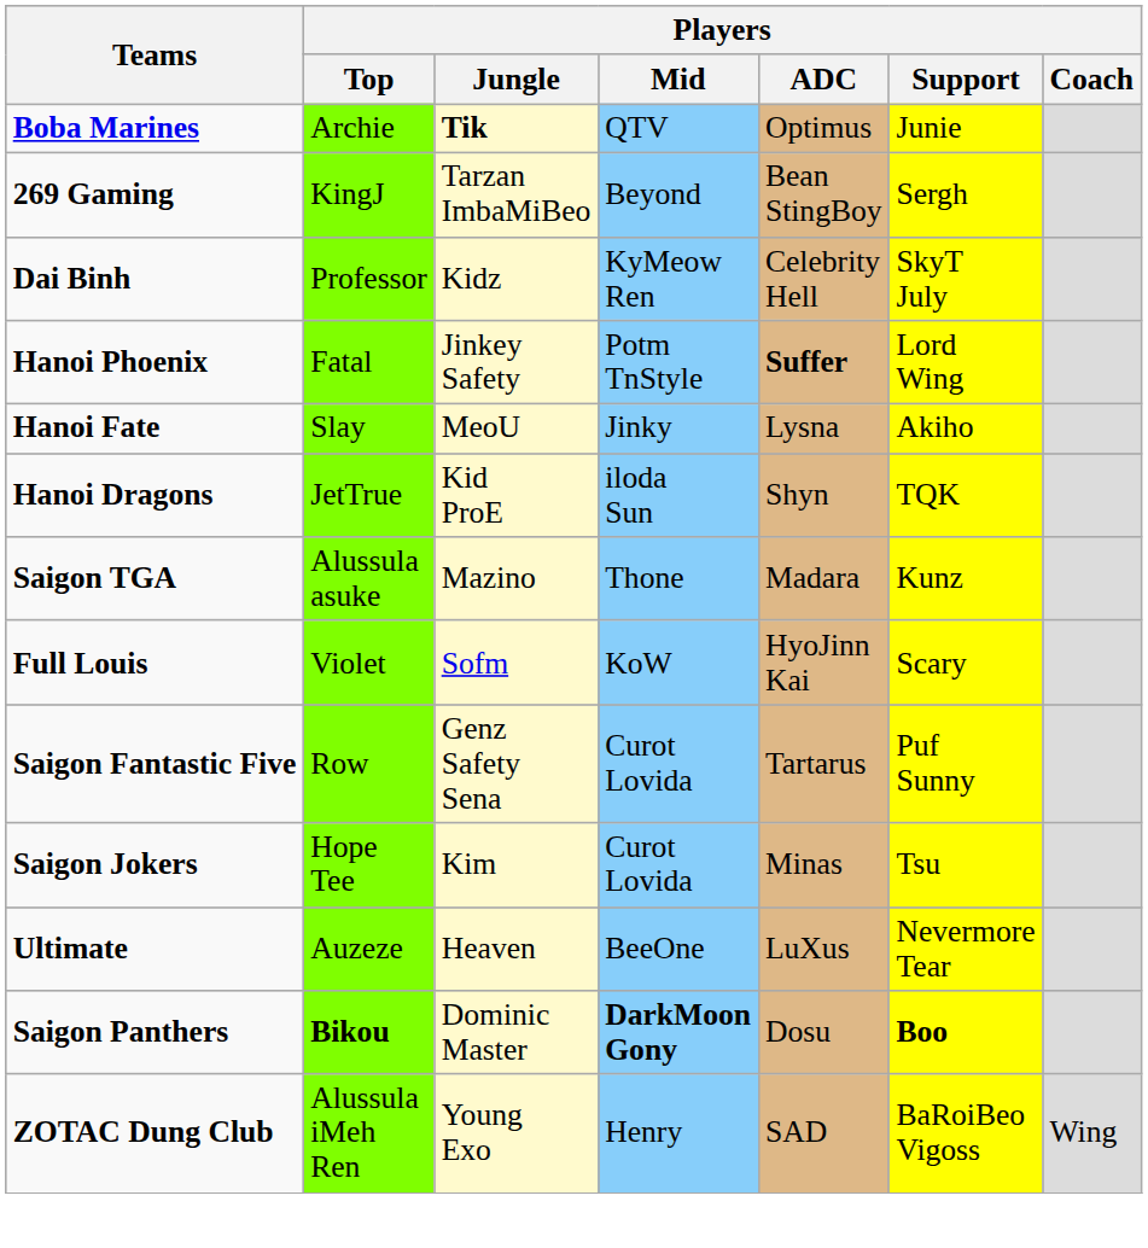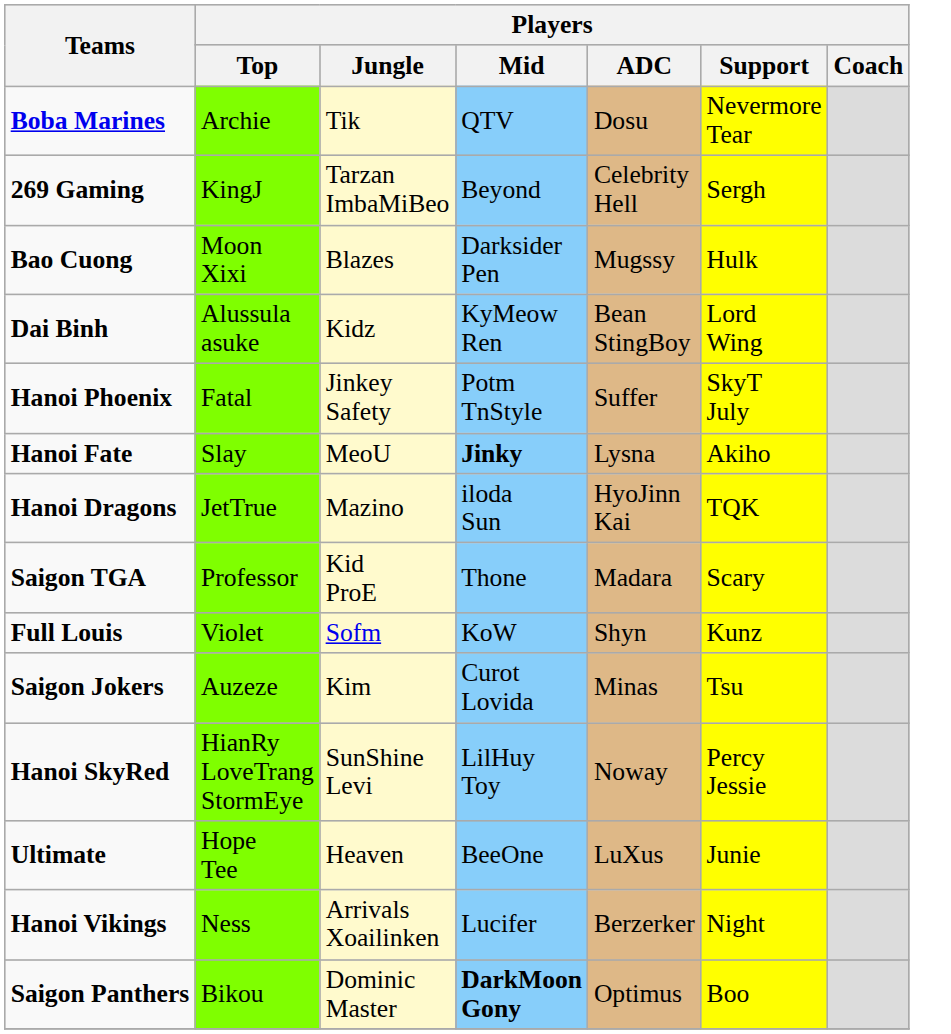 <table class="wikitable">
 <tr>
 <th rowspan="2">Teams</th>
 <th colspan="6">Players</th>
 </tr>
 <tr>
 <th>Top</th>
 <th>Jungle</th>
 <th>Mid</th>
 <th>ADC</th>
 <th>Support</th>
 <th>Coach</th>
 </tr>
 <tr>
 <td><strong><a href='#'>Boba Marines</a></strong></td>
 <td style="background:#7FFF00;"> Archie</td>
-<td style="background:#FFFACD;"><strong> Tik</strong></td>
+<td style="background:#FFFACD;"> Tik</td>
 <td style="background:#87CEFA;"> QTV</td>
-<td style="background:#DEB887;"> Optimus</td>
-<td style="background:#FFFF00;"> Junie</td>
+<td style="background:#DEB887;"> Dosu</td>
+<td style="background:#FFFF00;"> Nevermore <br>  Tear</td>
 <td style="background:#DCDCDC;"></td>
 </tr>
 <tr>
 <td><strong>269 Gaming</strong></td>
 <td style="background:#7FFF00;"> KingJ</td>
 <td style="background:#FFFACD;"> Tarzan    <br>  ImbaMiBeo</td>
 <td style="background:#87CEFA;"> Beyond</td>
-<td style="background:#DEB887;"> Bean        <br>  StingBoy</td>
+<td style="background:#DEB887;"> Celebrity  <br>  Hell</td>
 <td style="background:#FFFF00;"> Sergh</td>
 <td style="background:#DCDCDC;"></td>
 </tr>
 <tr>
+<td><strong>Bao Cuong</strong></td>
+<td style="background:#7FFF00;"> Moon          <br>  Xixi</td>
+<td style="background:#FFFACD;"> Blazes</td>
+<td style="background:#87CEFA;"> Darksider     <br>  Pen</td>
+<td style="background:#DEB887;"> Mugssy</td>
+<td style="background:#FFFF00;"> Hulk</td>
+<td style="background:#DCDCDC;"></td>
+</tr>
+<tr>
 <td><strong>Dai Binh</strong></td>
-<td style="background:#7FFF00;"> Professor</td>
+<td style="background:#7FFF00;"> Alussula   <br>  asuke</td>
 <td style="background:#FFFACD;"> Kidz</td>
 <td style="background:#87CEFA;"> KyMeow      <br>  Ren</td>
-<td style="background:#DEB887;"> Celebrity  <br>  Hell</td>
-<td style="background:#FFFF00;"> SkyT       <br>  July</td>
+<td style="background:#DEB887;"> Bean        <br>  StingBoy</td>
+<td style="background:#FFFF00;"> Lord        <br>  Wing</td>
 <td style="background:#DCDCDC;"></td>
 </tr>
 <tr>
 <td><strong>Hanoi Phoenix</strong></td>
 <td style="background:#7FFF00;"> Fatal</td>
 <td style="background:#FFFACD;"> Jinkey     <br>  Safety</td>
 <td style="background:#87CEFA;"> Potm       <br>  TnStyle</td>
-<td style="background:#DEB887;"><strong> Suffer</strong></td>
-<td style="background:#FFFF00;"> Lord        <br>  Wing</td>
+<td style="background:#DEB887;"> Suffer</td>
+<td style="background:#FFFF00;"> SkyT       <br>  July</td>
 <td style="background:#DCDCDC;"></td>
 </tr>
 <tr>
 <td><strong>Hanoi Fate</strong></td>
 <td style="background:#7FFF00;"> Slay</td>
 <td style="background:#FFFACD;"> MeoU</td>
-<td style="background:#87CEFA;"> Jinky</td>
+<td style="background:#87CEFA;"><strong> Jinky</strong></td>
 <td style="background:#DEB887;"> Lysna</td>
 <td style="background:#FFFF00;"> Akiho</td>
 <td style="background:#DCDCDC;"></td>
 </tr>
 <tr>
 <td><strong>Hanoi Dragons</strong></td>
 <td style="background:#7FFF00;"> JetTrue</td>
-<td style="background:#FFFACD;"> Kid        <br>  ProE</td>
+<td style="background:#FFFACD;"> Mazino</td>
 <td style="background:#87CEFA;"> iloda      <br>  Sun</td>
-<td style="background:#DEB887;"> Shyn</td>
+<td style="background:#DEB887;"> HyoJinn    <br>  Kai</td>
 <td style="background:#FFFF00;"> TQK</td>
 <td style="background:#DCDCDC;"></td>
 </tr>
 <tr>
 <td><strong>Saigon TGA</strong></td>
-<td style="background:#7FFF00;"> Alussula   <br>  asuke</td>
-<td style="background:#FFFACD;"> Mazino</td>
+<td style="background:#7FFF00;"> Professor</td>
+<td style="background:#FFFACD;"> Kid        <br>  ProE</td>
 <td style="background:#87CEFA;"> Thone</td>
 <td style="background:#DEB887;"> Madara</td>
-<td style="background:#FFFF00;"> Kunz</td>
+<td style="background:#FFFF00;"> Scary</td>
 <td style="background:#DCDCDC;"></td>
 </tr>
 <tr>
 <td><strong>Full Louis</strong></td>
 <td style="background:#7FFF00;"> Violet</td>
 <td style="background:#FFFACD;"> <a href='#'>Sofm</a></td>
 <td style="background:#87CEFA;"> KoW</td>
-<td style="background:#DEB887;"> HyoJinn    <br>  Kai</td>
-<td style="background:#FFFF00;"> Scary</td>
-<td style="background:#DCDCDC;"></td>
-</tr>
-<tr>
-<td><strong>Saigon Fantastic Five</strong></td>
-<td style="background:#7FFF00;"> Row</td>
-<td style="background:#FFFACD;"> Genz       <br>  Safety    <br>  Sena</td>
-<td style="background:#87CEFA;"> Curot      <br>  Lovida</td>
-<td style="background:#DEB887;"> Tartarus</td>
-<td style="background:#FFFF00;"> Puf        <br>  Sunny</td>
+<td style="background:#DEB887;"> Shyn</td>
+<td style="background:#FFFF00;"> Kunz</td>
 <td style="background:#DCDCDC;"></td>
 </tr>
 <tr>
 <td><strong>Saigon Jokers</strong></td>
-<td style="background:#7FFF00;"> Hope      <br>  Tee</td>
+<td style="background:#7FFF00;"> Auzeze</td>
 <td style="background:#FFFACD;"> Kim</td>
 <td style="background:#87CEFA;"> Curot      <br>  Lovida</td>
 <td style="background:#DEB887;"> Minas</td>
 <td style="background:#FFFF00;"> Tsu</td>
 <td style="background:#DCDCDC;"></td>
 </tr>
 <tr>
+<td><strong>Hanoi SkyRed</strong></td>
+<td style="background:#7FFF00;"> HianRy    <br>  LoveTrang      <br>  StormEye</td>
+<td style="background:#FFFACD;"> SunShine  <br>  Levi</td>
+<td style="background:#87CEFA;"> LilHuy    <br>  Toy</td>
+<td style="background:#DEB887;"> Noway</td>
+<td style="background:#FFFF00;"> Percy     <br>  Jessie</td>
+<td style="background:#DCDCDC;"></td>
+</tr>
+<tr>
 <td><strong>Ultimate</strong></td>
-<td style="background:#7FFF00;"> Auzeze</td>
+<td style="background:#7FFF00;"> Hope      <br>  Tee</td>
 <td style="background:#FFFACD;"> Heaven</td>
 <td style="background:#87CEFA;"> BeeOne</td>
 <td style="background:#DEB887;"> LuXus</td>
-<td style="background:#FFFF00;"> Nevermore <br>  Tear</td>
+<td style="background:#FFFF00;"> Junie</td>
+<td style="background:#DCDCDC;"></td>
+</tr>
+<tr>
+<td><strong>Hanoi Vikings</strong></td>
+<td style="background:#7FFF00;"> Ness</td>
+<td style="background:#FFFACD;"> Arrivals  <br>  Xoailinken</td>
+<td style="background:#87CEFA;"> Lucifer</td>
+<td style="background:#DEB887;"> Berzerker</td>
+<td style="background:#FFFF00;"> Night</td>
 <td style="background:#DCDCDC;"></td>
 </tr>
 <tr>
 <td><strong>Saigon Panthers</strong></td>
-<td style="background:#7FFF00;"><strong> Bikou</strong></td>
+<td style="background:#7FFF00;"> Bikou</td>
 <td style="background:#FFFACD;"> Dominic       <br>  Master</td>
 <td style="background:#87CEFA;"><strong> DarkMoon      <br>  Gony</strong></td>
-<td style="background:#DEB887;"> Dosu</td>
-<td style="background:#FFFF00;"><strong> Boo</strong></td>
+<td style="background:#DEB887;"> Optimus</td>
+<td style="background:#FFFF00;"> Boo</td>
 <td style="background:#DCDCDC;"></td>
-</tr>
-<tr>
-<td><strong>ZOTAC Dung Club</strong></td>
-<td style="background:#7FFF00;"> Alussula   <br>  iMeh    <br>  Ren</td>
-<td style="background:#FFFACD;"> Young      <br>  Exo</td>
-<td style="background:#87CEFA;"> Henry</td>
-<td style="background:#DEB887;"> SAD</td>
-<td style="background:#FFFF00;"> BaRoiBeo   <br>  Vigoss</td>
-<td style="background:#DCDCDC;"> Wing</td>
 </tr>
 <tr>
 </tr>
 </table>
